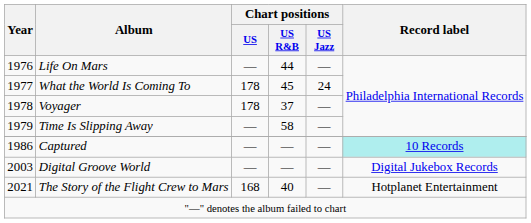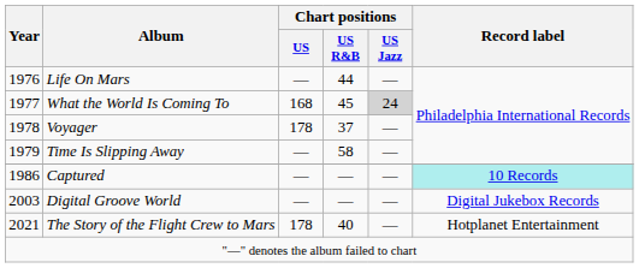 <table class="wikitable" style="text-align:center;">
 <tr>
 <th rowspan="2">Year</th>
 <th rowspan="2">Album</th>
 <th colspan="3">Chart positions</th>
 <th rowspan="2">Record label</th>
 </tr>
 <tr style="font-size:smaller;">
 <th style="width:40px;"><a href='#'>US</a><br></th>
 <th style="width:40px;"><a href='#'>US R&B</a><br></th>
 <th style="width:40px;"><a href='#'>US Jazz</a><br></th>
 </tr>
 <tr>
 <td>1976</td>
 <td style="text-align:left;"><em>Life On Mars</em></td>
 <td>—</td>
 <td>44</td>
 <td>—</td>
 <td rowspan="4"><a href='#'>Philadelphia International Records</a></td>
 </tr>
 <tr>
 <td>1977</td>
 <td style="text-align:left;"><em>What the World Is Coming To</em></td>
-<td>178</td>
+<td>168</td>
 <td>45</td>
-<td>24</td>
+<td style="background: lightgrey;">24</td>
 </tr>
 <tr>
 <td>1978</td>
 <td style="text-align:left;"><em>Voyager</em></td>
 <td>178</td>
 <td>37</td>
 <td>—</td>
 </tr>
 <tr>
 <td>1979</td>
 <td style="text-align:left;"><em>Time Is Slipping Away</em></td>
 <td>—</td>
 <td>58</td>
 <td>—</td>
 </tr>
 <tr>
 </tr>
 <tr>
 <td>1986</td>
 <td style="text-align:left;"><em>Captured</em></td>
 <td>—</td>
 <td>—</td>
 <td>—</td>
 <td rowspan="1" style="background: paleturquoise;"><a href='#'>10 Records</a></td>
 </tr>
 <tr>
 <td>2003</td>
 <td style="text-align:left;"><em>Digital Groove World</em></td>
 <td>—</td>
 <td>—</td>
 <td>—</td>
 <td rowspan="1"><a href='#'>Digital Jukebox Records</a></td>
 </tr>
 <tr>
 <td>2021</td>
 <td style="text-align:left;"><em>The Story of the Flight Crew to Mars</em></td>
-<td>168</td>
+<td>178</td>
 <td>40</td>
 <td>—</td>
 <td rowspan="1">Hotplanet Entertainment</td>
 </tr>
 <tr>
 <td style="text-align:center;" colspan="7"><small>"—" denotes the album failed to chart</small></td>
 </tr>
 </table>
